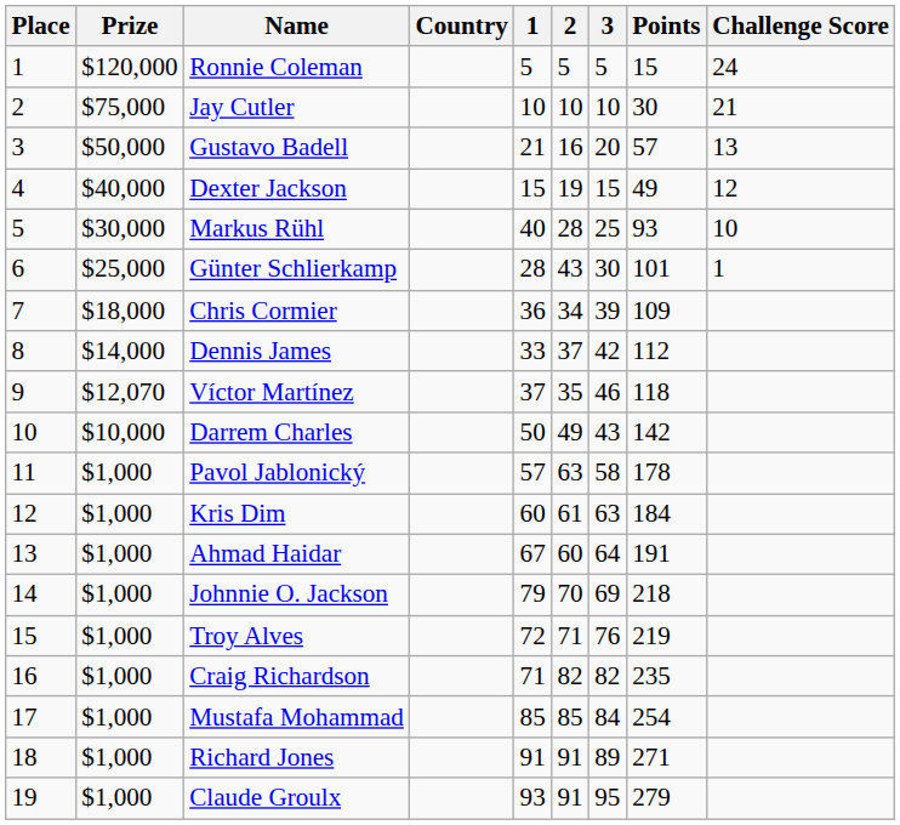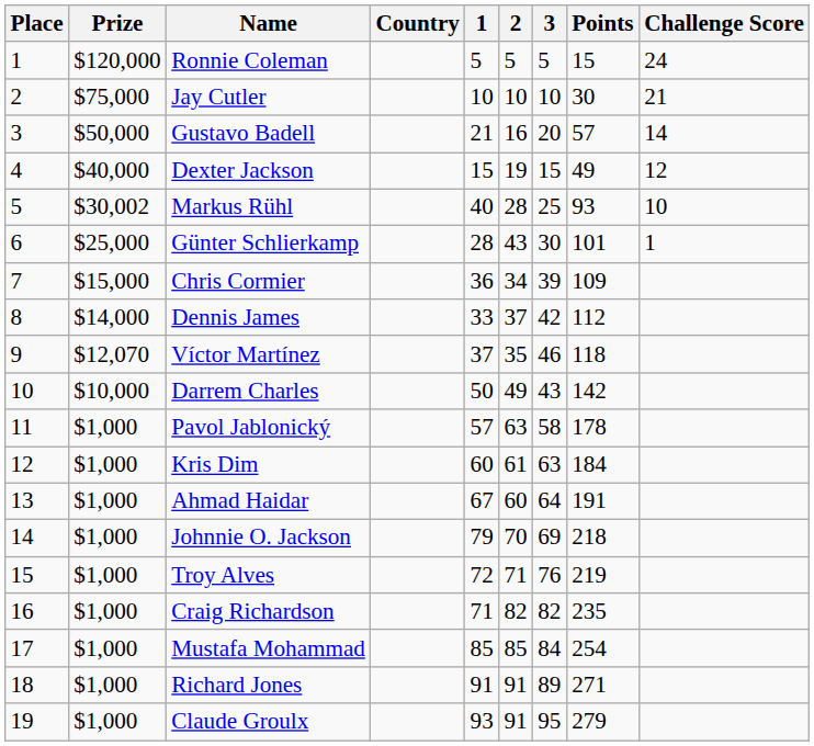 <table class="wikitable">
 <tr>
 <th>Place</th>
 <th>Prize</th>
 <th>Name</th>
 <th>Country</th>
 <th>1</th>
 <th>2</th>
 <th>3</th>
 <th>Points</th>
 <th>Challenge Score</th>
 </tr>
 <tr>
 <td>1</td>
 <td>$120,000</td>
 <td><a href='#'>Ronnie Coleman</a></td>
 <td></td>
 <td>5</td>
 <td>5</td>
 <td>5</td>
 <td>15</td>
 <td>24</td>
 </tr>
 <tr>
 <td>2</td>
 <td>$75,000</td>
 <td><a href='#'>Jay Cutler</a></td>
 <td></td>
 <td>10</td>
 <td>10</td>
 <td>10</td>
 <td>30</td>
 <td>21</td>
 </tr>
 <tr>
 <td>3</td>
 <td>$50,000</td>
 <td><a href='#'>Gustavo Badell</a></td>
 <td></td>
 <td>21</td>
 <td>16</td>
 <td>20</td>
 <td>57</td>
-<td>13</td>
+<td>14</td>
 </tr>
 <tr>
 <td>4</td>
 <td>$40,000</td>
 <td><a href='#'>Dexter Jackson</a></td>
 <td></td>
 <td>15</td>
 <td>19</td>
 <td>15</td>
 <td>49</td>
 <td>12</td>
 </tr>
 <tr>
 <td>5</td>
-<td>$30,000</td>
+<td>$30,002</td>
 <td><a href='#'>Markus Rühl</a></td>
 <td></td>
 <td>40</td>
 <td>28</td>
 <td>25</td>
 <td>93</td>
 <td>10</td>
 </tr>
 <tr>
 <td>6</td>
 <td>$25,000</td>
 <td><a href='#'>Günter Schlierkamp</a></td>
 <td></td>
 <td>28</td>
 <td>43</td>
 <td>30</td>
 <td>101</td>
 <td>1</td>
 </tr>
 <tr>
 <td>7</td>
-<td>$18,000</td>
+<td>$15,000</td>
 <td><a href='#'>Chris Cormier</a></td>
 <td></td>
 <td>36</td>
 <td>34</td>
 <td>39</td>
 <td>109</td>
 <td></td>
 </tr>
 <tr>
 <td>8</td>
 <td>$14,000</td>
 <td><a href='#'>Dennis James</a></td>
 <td></td>
 <td>33</td>
 <td>37</td>
 <td>42</td>
 <td>112</td>
 <td></td>
 </tr>
 <tr>
 <td>9</td>
 <td>$12,070</td>
 <td><a href='#'>Víctor Martínez</a></td>
 <td></td>
 <td>37</td>
 <td>35</td>
 <td>46</td>
 <td>118</td>
 <td></td>
 </tr>
 <tr>
 <td>10</td>
 <td>$10,000</td>
 <td><a href='#'>Darrem Charles</a></td>
 <td></td>
 <td>50</td>
 <td>49</td>
 <td>43</td>
 <td>142</td>
 <td></td>
 </tr>
 <tr>
 <td>11</td>
 <td>$1,000</td>
 <td><a href='#'>Pavol Jablonický</a></td>
 <td></td>
 <td>57</td>
 <td>63</td>
 <td>58</td>
 <td>178</td>
 <td></td>
 </tr>
 <tr>
 <td>12</td>
 <td>$1,000</td>
 <td><a href='#'>Kris Dim</a></td>
 <td></td>
 <td>60</td>
 <td>61</td>
 <td>63</td>
 <td>184</td>
 <td></td>
 </tr>
 <tr>
 <td>13</td>
 <td>$1,000</td>
 <td><a href='#'>Ahmad Haidar</a></td>
 <td></td>
 <td>67</td>
 <td>60</td>
 <td>64</td>
 <td>191</td>
 <td></td>
 </tr>
 <tr>
 <td>14</td>
 <td>$1,000</td>
 <td><a href='#'>Johnnie O. Jackson</a></td>
 <td></td>
 <td>79</td>
 <td>70</td>
 <td>69</td>
 <td>218</td>
 <td></td>
 </tr>
 <tr>
 <td>15</td>
 <td>$1,000</td>
 <td><a href='#'>Troy Alves</a></td>
 <td></td>
 <td>72</td>
 <td>71</td>
 <td>76</td>
 <td>219</td>
 <td></td>
 </tr>
 <tr>
 <td>16</td>
 <td>$1,000</td>
 <td><a href='#'>Craig Richardson</a></td>
 <td></td>
 <td>71</td>
 <td>82</td>
 <td>82</td>
 <td>235</td>
 <td></td>
 </tr>
 <tr>
 <td>17</td>
 <td>$1,000</td>
 <td><a href='#'>Mustafa Mohammad</a></td>
 <td></td>
 <td>85</td>
 <td>85</td>
 <td>84</td>
 <td>254</td>
 <td></td>
 </tr>
 <tr>
 <td>18</td>
 <td>$1,000</td>
 <td><a href='#'>Richard Jones</a></td>
 <td></td>
 <td>91</td>
 <td>91</td>
 <td>89</td>
 <td>271</td>
 <td></td>
 </tr>
 <tr>
 <td>19</td>
 <td>$1,000</td>
 <td><a href='#'>Claude Groulx</a></td>
 <td></td>
 <td>93</td>
 <td>91</td>
 <td>95</td>
 <td>279</td>
 <td></td>
 </tr>
 </table>
